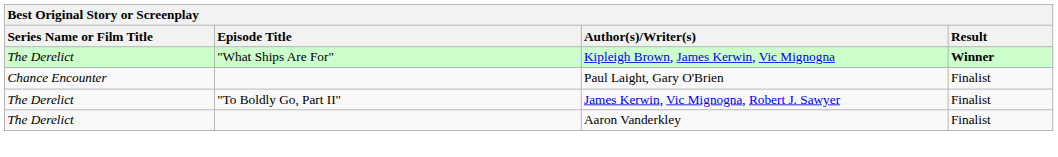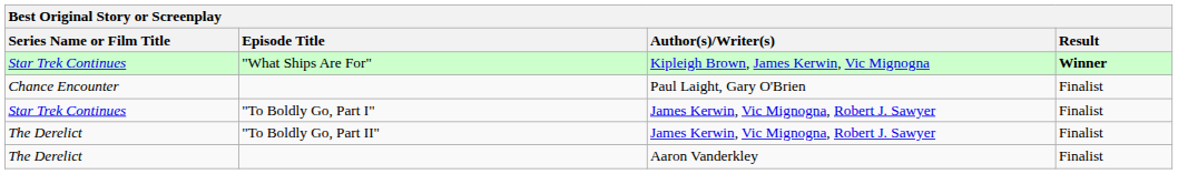 <table class="wikitable" width=100%>
 <tr>
 <th colspan="4" ! style="text-align:left;">Best Original Story or Screenplay</th>
 </tr>
 <tr>
 <th style="text-align:left; width: 20%;"><strong>Series Name or Film Title</strong></th>
 <th style="text-align:left; width: 35%;"><strong>Episode Title</strong></th>
 <th style="text-align:left; width: 35%;"><strong>Author(s)/Writer(s)</strong></th>
 <th style="text-align:left; width: 10%;"><strong>Result</strong></th>
 </tr>
 <tr style="background-color:#ccffcc;">
-<td><em>The Derelict</em></td>
+<td><em><a href='#'>Star Trek Continues</a></em></td>
 <td>"What Ships Are For"</td>
 <td><a href='#'>Kipleigh Brown</a>, <a href='#'>James Kerwin</a>, <a href='#'>Vic Mignogna</a></td>
 <td><strong>Winner</strong></td>
 </tr>
 <tr>
 <td><em>Chance Encounter</em></td>
 <td></td>
 <td>Paul Laight, Gary O'Brien</td>
+<td>Finalist</td>
+</tr>
+<tr>
+<td><em><a href='#'>Star Trek Continues</a></em></td>
+<td>"To Boldly Go, Part I"</td>
+<td><a href='#'>James Kerwin</a>, <a href='#'>Vic Mignogna</a>, <a href='#'>Robert J. Sawyer</a></td>
 <td>Finalist</td>
 </tr>
 <tr>
 <td><em>The Derelict</em></td>
 <td>"To Boldly Go, Part II"</td>
 <td><a href='#'>James Kerwin</a>, <a href='#'>Vic Mignogna</a>, <a href='#'>Robert J. Sawyer</a></td>
 <td>Finalist</td>
 </tr>
 <tr>
 <td><em>The Derelict</em></td>
 <td></td>
 <td>Aaron Vanderkley</td>
 <td>Finalist</td>
 </tr>
 </table>
